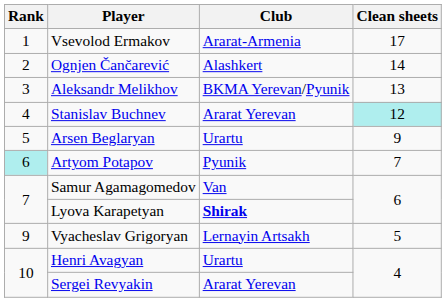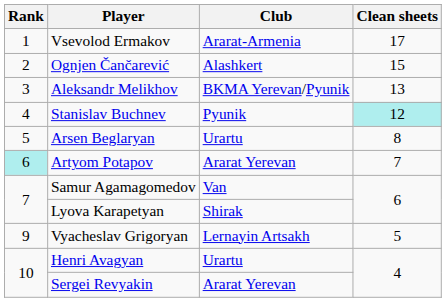 <table class="wikitable" style="text-align:center">
 <tr>
 <th>Rank</th>
 <th>Player</th>
 <th>Club</th>
 <th>Clean sheets</th>
 </tr>
 <tr>
 <td rowspan=1>1</td>
 <td align="left"> Vsevolod Ermakov</td>
 <td align="left"><a href='#'>Ararat-Armenia</a></td>
 <td rowspan=1>17</td>
 </tr>
 <tr>
 <td rowspan=1>2</td>
 <td align="left"> <a href='#'>Ognjen Čančarević</a></td>
 <td align="left"><a href='#'>Alashkert</a></td>
-<td rowspan=1>14</td>
+<td rowspan=1>15</td>
 </tr>
 <tr>
 <td rowspan=1>3</td>
 <td align="left"> <a href='#'>Aleksandr Melikhov</a></td>
 <td align="left"><a href='#'>BKMA Yerevan</a>/<a href='#'>Pyunik</a></td>
 <td rowspan=1>13</td>
 </tr>
 <tr>
 <td rowspan=1>4</td>
 <td align="left"> <a href='#'>Stanislav Buchnev</a></td>
-<td align="left"><a href='#'>Ararat Yerevan</a></td>
+<td align="left"><a href='#'>Pyunik</a></td>
 <td rowspan=1 style="background: paleturquoise;">12</td>
 </tr>
 <tr>
 <td rowspan=1>5</td>
 <td align="left"> <a href='#'>Arsen Beglaryan</a></td>
 <td align="left"><a href='#'>Urartu</a></td>
-<td rowspan=1>9</td>
+<td rowspan=1>8</td>
 </tr>
 <tr>
 <td rowspan=1 style="background: paleturquoise;">6</td>
 <td align="left"> <a href='#'>Artyom Potapov</a></td>
-<td align="left"><a href='#'>Pyunik</a></td>
+<td align="left"><a href='#'>Ararat Yerevan</a></td>
 <td rowspan=1>7</td>
 </tr>
 <tr>
 <td rowspan=2>7</td>
 <td align="left"> Samur Agamagomedov</td>
 <td align="left"><a href='#'>Van</a></td>
 <td rowspan=2>6</td>
 </tr>
 <tr>
 <td align="left"> Lyova Karapetyan</td>
-<td align="left"><strong><a href='#'>Shirak</a></strong></td>
+<td align="left"><a href='#'>Shirak</a></td>
 </tr>
 <tr>
 <td rowspan=1>9</td>
 <td align="left"> Vyacheslav Grigoryan</td>
 <td align="left"><a href='#'>Lernayin Artsakh</a></td>
 <td rowspan=1>5</td>
 </tr>
 <tr>
 <td rowspan=2>10</td>
 <td align="left"> <a href='#'>Henri Avagyan</a></td>
 <td align="left"><a href='#'>Urartu</a></td>
 <td rowspan=2>4</td>
 </tr>
 <tr>
 <td align="left"> <a href='#'>Sergei Revyakin</a></td>
 <td align="left"><a href='#'>Ararat Yerevan</a></td>
 </tr>
 </table>
